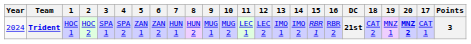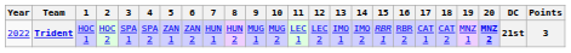 <table class="wikitable" style="text-align:center; font-size:85%">
 <tr>
 <th>Year</th>
 <th>Team</th>
 <th>1</th>
 <th>2</th>
 <th>3</th>
 <th>4</th>
 <th>5</th>
 <th>6</th>
 <th>7</th>
 <th>8</th>
 <th>9</th>
 <th>10</th>
 <th>11</th>
 <th>12</th>
 <th>13</th>
 <th>14</th>
 <th>15</th>
 <th>16</th>
-<th>DC</th>
+<th>17</th>
 <th>18</th>
 <th>19</th>
 <th>20</th>
-<th>17</th>
+<th>DC</th>
 <th>Points</th>
 </tr>
 <tr>
-<td><a href='#'>2024</a></td>
+<td><a href='#'>2022</a></td>
 <th nowrap><a href='#'>Trident</a></th>
 <td style="background:#cfcfff;"><a href='#'>HOC<br>1</a><br></td>
 <td style="background:#dfffdf;"><a href='#'>HOC<br>2</a><br></td>
 <td style="background:#cfcfff;"><a href='#'>SPA<br>1</a><br></td>
 <td style="background:#cfcfff;"><a href='#'>SPA<br>2</a><br></td>
 <td style="background:#cfcfff;"><a href='#'>ZAN<br>1</a><br></td>
 <td style="background:#cfcfff;"><a href='#'>ZAN<br>2</a><br></td>
 <td style="background:#cfcfff;"><a href='#'>HUN<br>1</a><br></td>
 <td style="background:#efcfff;"><a href='#'>HUN<br>2</a><br></td>
 <td style="background:#cfcfff;"><a href='#'>MUG<br>1</a><br></td>
 <td style="background:#cfcfff;"><a href='#'>MUG<br>2</a><br></td>
 <td style="background:#dfffdf;"><a href='#'>LEC<br>1</a><br></td>
 <td style="background:#cfcfff;"><a href='#'>LEC<br>2</a><br></td>
 <td style="background:#cfcfff;"><a href='#'>IMO<br>1</a><br></td>
 <td style="background:#cfcfff;"><a href='#'>IMO<br>2</a><br></td>
 <td style="background:#cfcfff;"><em><a href='#'>RBR<br>1</a></em><br></td>
 <td style="background:#cfcfff;"><a href='#'>RBR<br>2</a><br></td>
-<th>21st</th>
+<td style="background:#cfcfff;"><a href='#'>CAT<br>1</a><br></td>
 <td style="background:#cfcfff;"><a href='#'>CAT<br>2</a><br></td>
 <td style="background:#efcfff;"><a href='#'>MNZ<br>1</a><br></td>
 <td style="background:#cfcfff;"><strong><a href='#'>MNZ<br>2</a><br></strong></td>
-<td style="background:#cfcfff;"><a href='#'>CAT<br>1</a><br></td>
+<th>21st</th>
 <th>3</th>
 </tr>
 </table>
